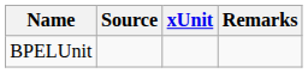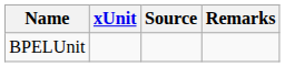 <table class="wikitable sortable">
 <tr>
 <th>Name</th>
+<th><a href='#'>xUnit</a></th>
 <th>Source</th>
-<th><a href='#'>xUnit</a></th>
 <th>Remarks</th>
 </tr>
 <tr>
 <td>BPELUnit</td>
 <td></td>
 <td></td>
 <td></td>
 </tr>
 </table>
